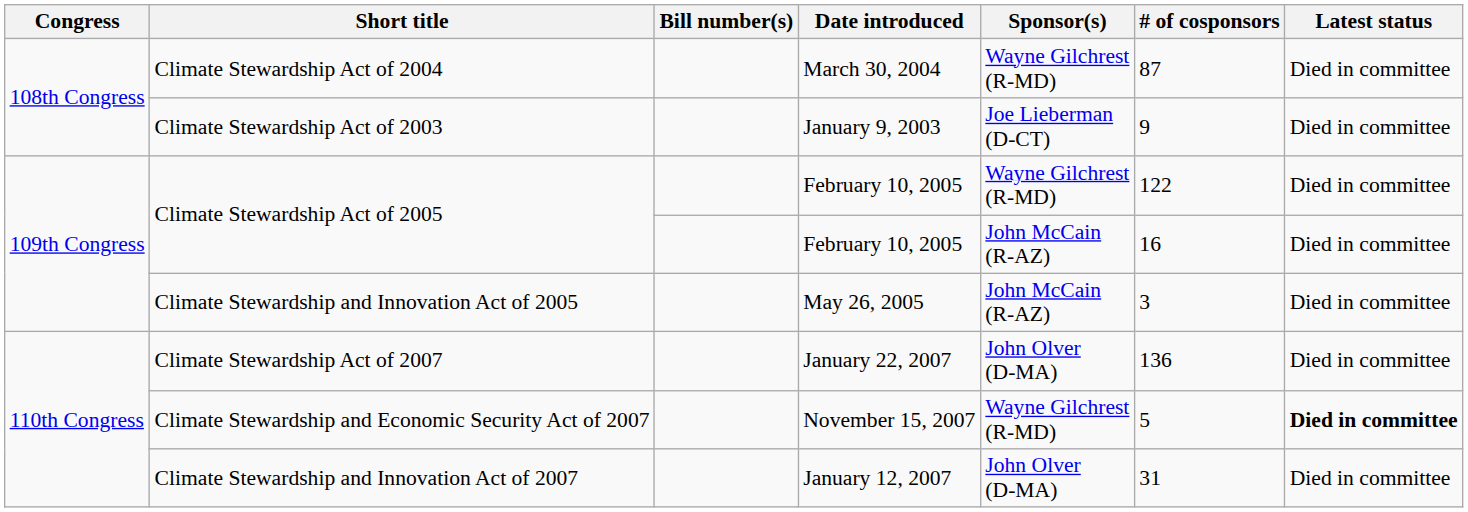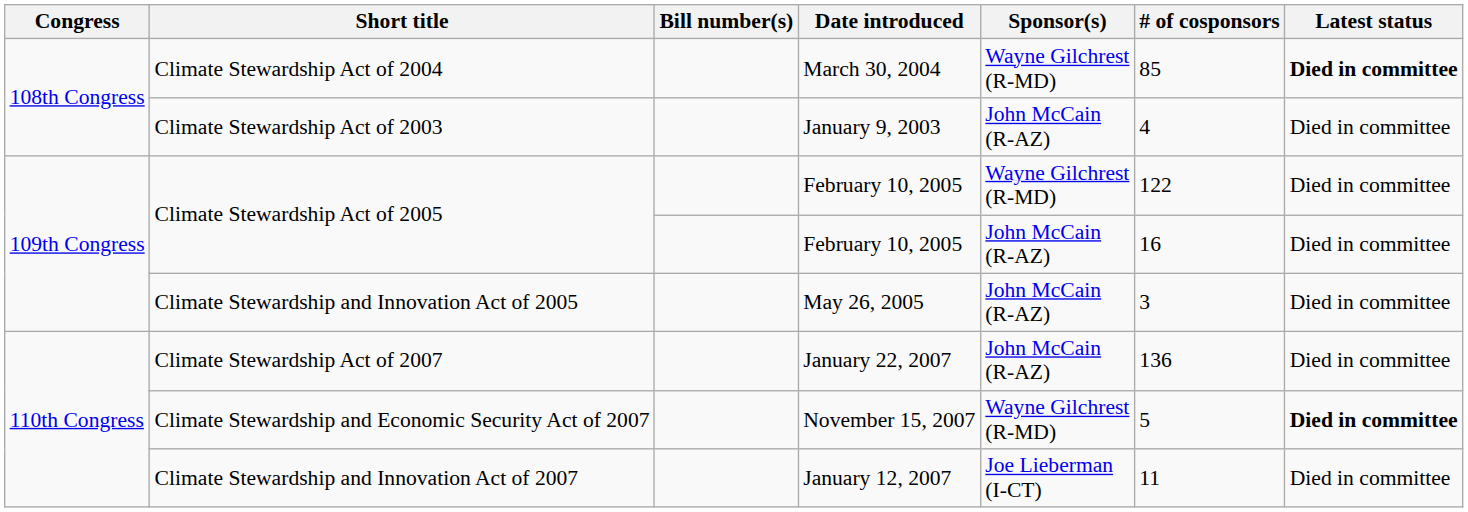 <table class="wikitable">
 <tr>
 <th>Congress</th>
 <th>Short title</th>
 <th>Bill number(s)</th>
 <th>Date introduced</th>
 <th>Sponsor(s)</th>
 <th># of cosponsors</th>
 <th>Latest status</th>
 </tr>
 <tr>
 <td rowspan=2><a href='#'>108th Congress</a></td>
 <td>Climate Stewardship Act of 2004</td>
 <td></td>
 <td>March 30, 2004</td>
 <td><a href='#'>Wayne Gilchrest</a><br>(R-MD)</td>
-<td>87</td>
-<td>Died in committee</td>
+<td>85</td>
+<td><strong>Died in committee</strong></td>
 </tr>
 <tr>
 <td>Climate Stewardship Act of 2003</td>
 <td></td>
 <td>January 9, 2003</td>
-<td><a href='#'>Joe Lieberman</a><br>(D-CT)</td>
-<td>9</td>
+<td><a href='#'>John McCain</a><br>(R-AZ)</td>
+<td>4</td>
 <td>Died in committee</td>
 </tr>
 <tr>
 <td rowspan=3><a href='#'>109th Congress</a></td>
 <td rowspan=2>Climate Stewardship Act of 2005</td>
 <td></td>
 <td>February 10, 2005</td>
 <td><a href='#'>Wayne Gilchrest</a><br>(R-MD)</td>
 <td>122</td>
 <td>Died in committee</td>
 </tr>
 <tr>
 <td></td>
 <td>February 10, 2005</td>
 <td><a href='#'>John McCain</a><br>(R-AZ)</td>
 <td>16</td>
 <td>Died in committee</td>
 </tr>
 <tr>
 <td>Climate Stewardship and Innovation Act of 2005</td>
 <td></td>
 <td>May 26, 2005</td>
 <td><a href='#'>John McCain</a><br>(R-AZ)</td>
 <td>3</td>
 <td>Died in committee</td>
 </tr>
 <tr>
 <td rowspan=3><a href='#'>110th Congress</a></td>
 <td>Climate Stewardship Act of 2007</td>
 <td></td>
 <td>January 22, 2007</td>
-<td><a href='#'>John Olver</a><br>(D-MA)</td>
+<td><a href='#'>John McCain</a><br>(R-AZ)</td>
 <td>136</td>
 <td>Died in committee</td>
 </tr>
 <tr>
 <td>Climate Stewardship and Economic Security Act of 2007</td>
 <td></td>
 <td>November 15, 2007</td>
 <td><a href='#'>Wayne Gilchrest</a><br>(R-MD)</td>
 <td>5</td>
 <td><strong>Died in committee</strong></td>
 </tr>
 <tr>
 <td>Climate Stewardship and Innovation Act of 2007</td>
 <td></td>
 <td>January 12, 2007</td>
-<td><a href='#'>John Olver</a><br>(D-MA)</td>
-<td>31</td>
+<td><a href='#'>Joe Lieberman</a><br>(I-CT)</td>
+<td>11</td>
 <td>Died in committee</td>
 </tr>
 </table>
